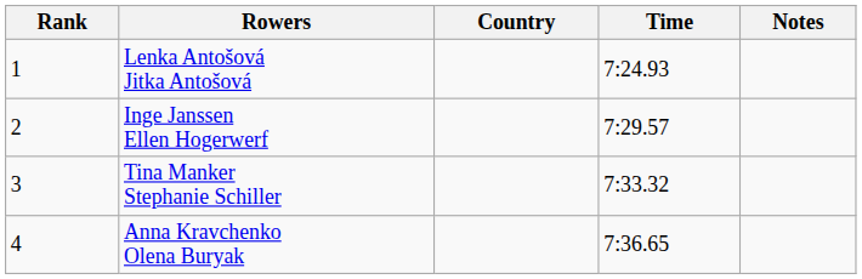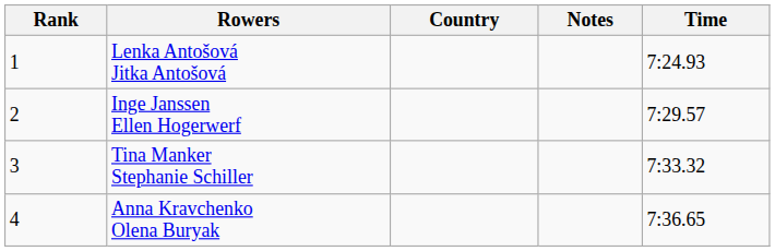 <table class="wikitable" width=50%>
 <tr>
 <th>Rank</th>
 <th>Rowers</th>
 <th>Country</th>
+<th>Notes</th>
 <th>Time</th>
-<th>Notes</th>
 </tr>
 <tr>
 <td>1</td>
 <td><a href='#'>Lenka Antošová</a><br><a href='#'>Jitka Antošová</a></td>
 <td></td>
+<td></td>
 <td>7:24.93</td>
-<td></td>
 </tr>
 <tr>
 <td>2</td>
 <td><a href='#'>Inge Janssen</a><br><a href='#'>Ellen Hogerwerf</a></td>
 <td></td>
+<td></td>
 <td>7:29.57</td>
-<td></td>
 </tr>
 <tr>
 <td>3</td>
 <td><a href='#'>Tina Manker</a><br><a href='#'>Stephanie Schiller</a></td>
 <td></td>
+<td></td>
 <td>7:33.32</td>
-<td></td>
 </tr>
 <tr>
 <td>4</td>
 <td><a href='#'>Anna Kravchenko</a><br><a href='#'>Olena Buryak</a></td>
 <td></td>
+<td></td>
 <td>7:36.65</td>
-<td></td>
 </tr>
 </table>
